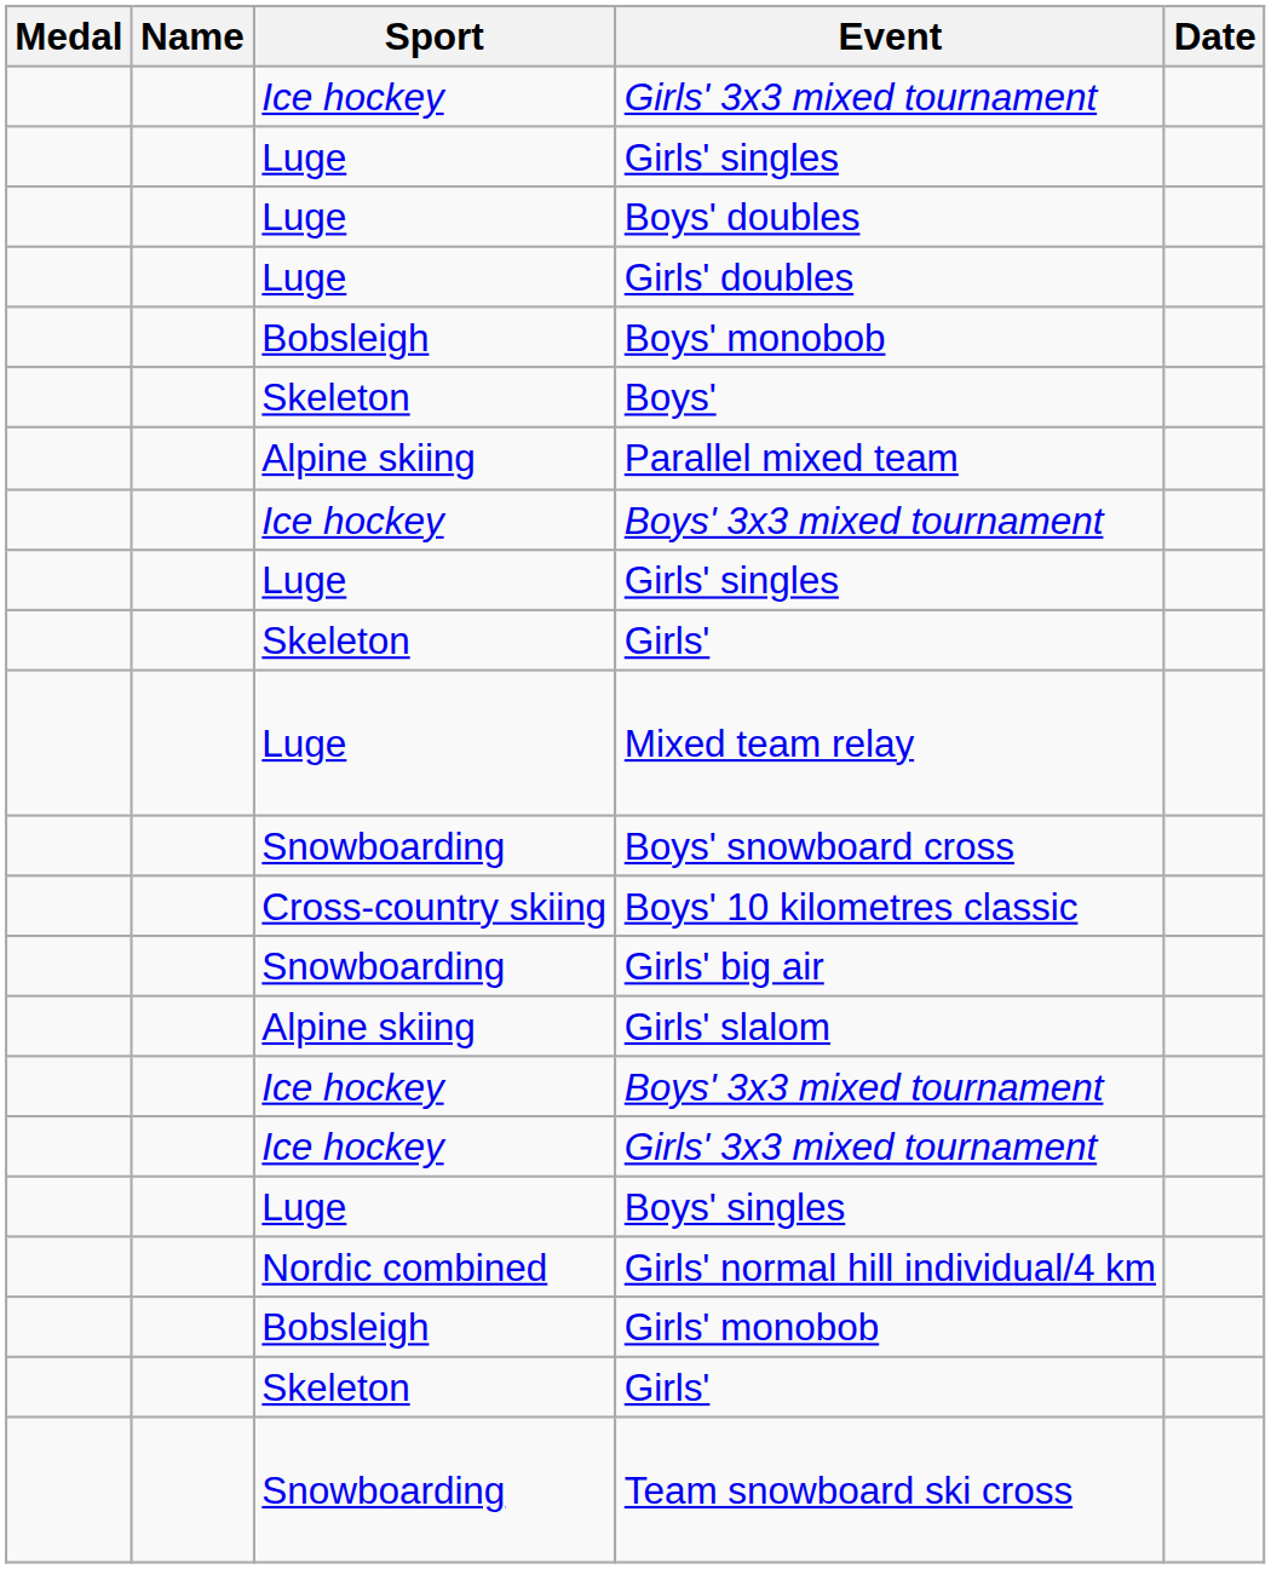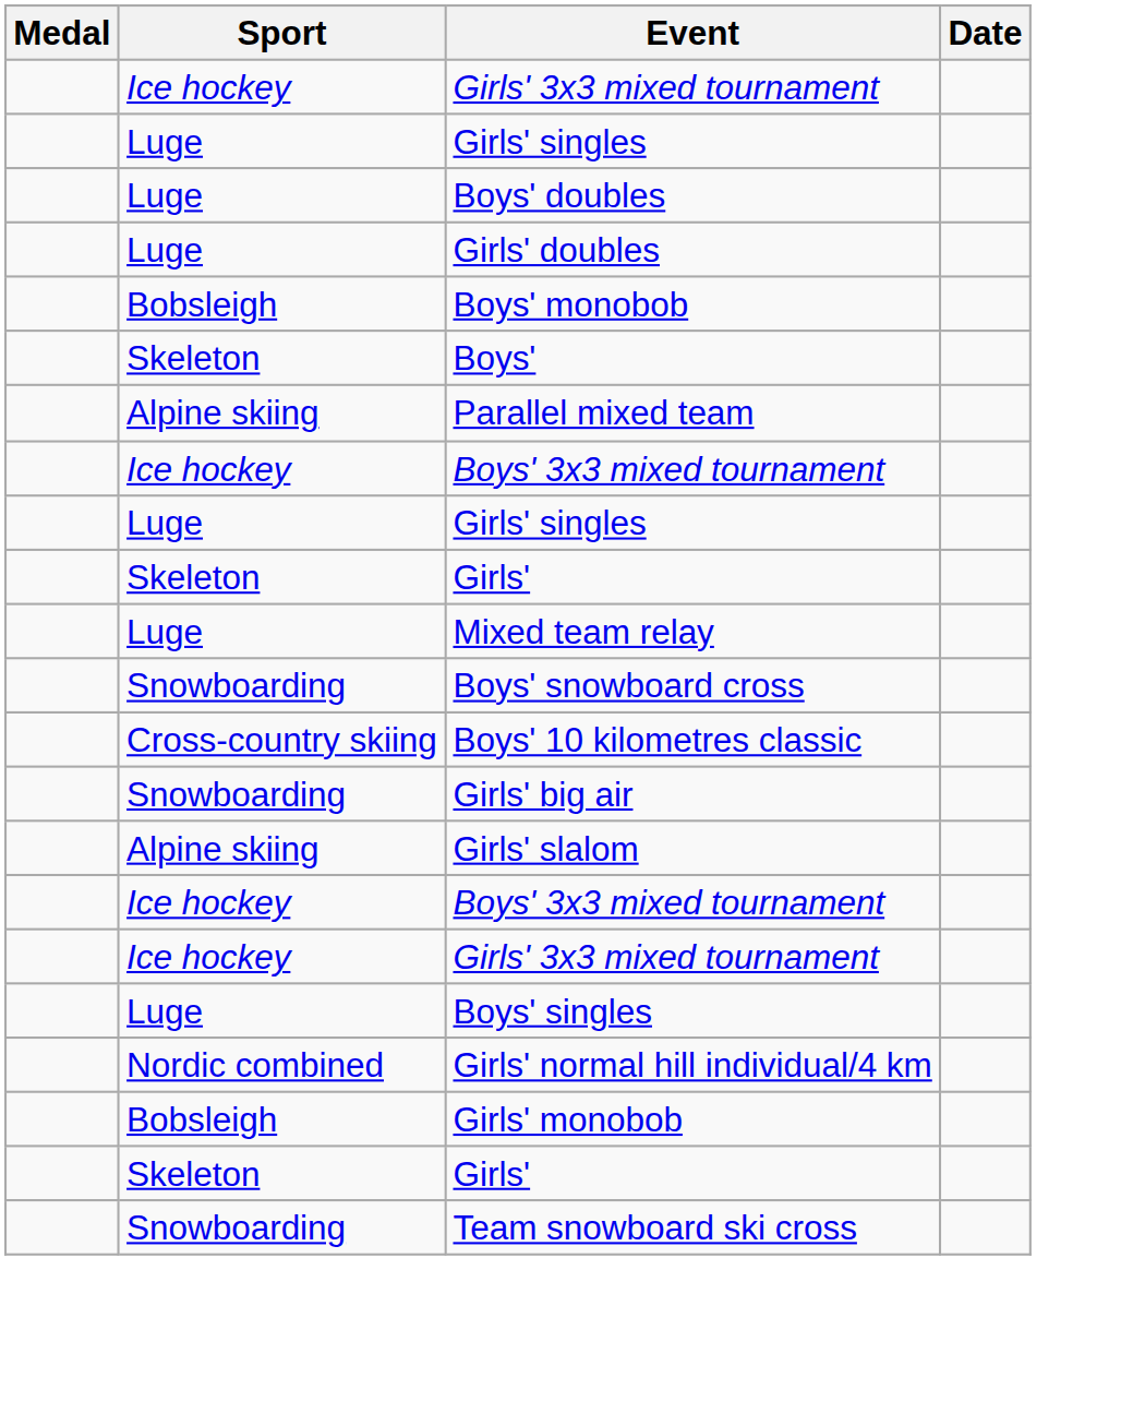 <table class="wikitable sortable" style="font-size:95%;">
 <tr>
 <th>Medal</th>
-<th>Name</th>
 <th>Sport</th>
 <th>Event</th>
 <th>Date</th>
 </tr>
 <tr>
-<td><em></em></td>
 <td><em></em></td>
 <td><em><a href='#'>Ice hockey</a></em></td>
 <td><em><a href='#'>Girls' 3x3 mixed tournament</a></em></td>
 <td><em></em></td>
 </tr>
 <tr>
 <td></td>
+<td><a href='#'>Luge</a></td>
+<td><a href='#'>Girls' singles</a></td>
+<td></td>
+</tr>
+<tr>
+<td></td>
+<td><a href='#'>Luge</a></td>
+<td><a href='#'>Boys' doubles</a></td>
+<td></td>
+</tr>
+<tr>
+<td></td>
+<td><a href='#'>Luge</a></td>
+<td><a href='#'>Girls' doubles</a></td>
+<td></td>
+</tr>
+<tr>
+<td></td>
+<td><a href='#'>Bobsleigh</a></td>
+<td><a href='#'>Boys' monobob</a></td>
+<td></td>
+</tr>
+<tr>
+<td></td>
+<td><a href='#'>Skeleton</a></td>
+<td><a href='#'>Boys'</a></td>
+<td></td>
+</tr>
+<tr>
+<td></td>
+<td><a href='#'>Alpine skiing</a></td>
+<td><a href='#'>Parallel mixed team</a></td>
+<td></td>
+</tr>
+<tr>
+<td><em></em></td>
+<td><em><a href='#'>Ice hockey</a></em></td>
+<td><em><a href='#'>Boys' 3x3 mixed tournament</a></em></td>
+<td><em></em></td>
+</tr>
+<tr>
 <td></td>
 <td><a href='#'>Luge</a></td>
 <td><a href='#'>Girls' singles</a></td>
 <td></td>
 </tr>
 <tr>
 <td></td>
-<td><br></td>
-<td><a href='#'>Luge</a></td>
-<td><a href='#'>Boys' doubles</a></td>
+<td><a href='#'>Skeleton</a></td>
+<td><a href='#'>Girls'</a></td>
 <td></td>
 </tr>
 <tr>
 <td></td>
-<td><br></td>
 <td><a href='#'>Luge</a></td>
-<td><a href='#'>Girls' doubles</a></td>
+<td><a href='#'>Mixed team relay</a></td>
 <td></td>
 </tr>
 <tr>
 <td></td>
-<td></td>
-<td><a href='#'>Bobsleigh</a></td>
-<td><a href='#'>Boys' monobob</a></td>
+<td><a href='#'>Snowboarding</a></td>
+<td><a href='#'>Boys' snowboard cross</a></td>
 <td></td>
 </tr>
 <tr>
 <td></td>
-<td></td>
-<td><a href='#'>Skeleton</a></td>
-<td><a href='#'>Boys'</a></td>
+<td><a href='#'>Cross-country skiing</a></td>
+<td><a href='#'>Boys' 10 kilometres classic</a></td>
 <td></td>
 </tr>
 <tr>
 <td></td>
-<td><br></td>
-<td><a href='#'>Alpine skiing</a></td>
-<td><a href='#'>Parallel mixed team</a></td>
+<td><a href='#'>Snowboarding</a></td>
+<td><a href='#'>Girls' big air</a></td>
 <td></td>
 </tr>
 <tr>
-<td><em></em></td>
+<td></td>
+<td><a href='#'>Alpine skiing</a></td>
+<td><a href='#'>Girls' slalom</a></td>
+<td></td>
+</tr>
+<tr>
 <td><em></em></td>
 <td><em><a href='#'>Ice hockey</a></em></td>
 <td><em><a href='#'>Boys' 3x3 mixed tournament</a></em></td>
 <td><em></em></td>
 </tr>
 <tr>
-<td></td>
+<td><em></em></td>
+<td><em><a href='#'>Ice hockey</a></em></td>
+<td><em><a href='#'>Girls' 3x3 mixed tournament</a></em></td>
+<td><em></em></td>
+</tr>
+<tr>
 <td></td>
 <td><a href='#'>Luge</a></td>
-<td><a href='#'>Girls' singles</a></td>
+<td><a href='#'>Boys' singles</a></td>
 <td></td>
 </tr>
 <tr>
 <td></td>
+<td><a href='#'>Nordic combined</a></td>
+<td><a href='#'>Girls' normal hill individual/4 km</a></td>
+<td></td>
+</tr>
+<tr>
+<td></td>
+<td><a href='#'>Bobsleigh</a></td>
+<td><a href='#'>Girls' monobob</a></td>
+<td></td>
+</tr>
+<tr>
 <td></td>
 <td><a href='#'>Skeleton</a></td>
 <td><a href='#'>Girls'</a></td>
 <td></td>
 </tr>
 <tr>
 <td></td>
-<td><br><br><br></td>
-<td><a href='#'>Luge</a></td>
-<td><a href='#'>Mixed team relay</a></td>
-<td></td>
-</tr>
-<tr>
-<td></td>
-<td></td>
-<td><a href='#'>Snowboarding</a></td>
-<td><a href='#'>Boys' snowboard cross</a></td>
-<td></td>
-</tr>
-<tr>
-<td></td>
-<td></td>
-<td><a href='#'>Cross-country skiing</a></td>
-<td><a href='#'>Boys' 10 kilometres classic</a></td>
-<td></td>
-</tr>
-<tr>
-<td></td>
-<td></td>
-<td><a href='#'>Snowboarding</a></td>
-<td><a href='#'>Girls' big air</a></td>
-<td></td>
-</tr>
-<tr>
-<td></td>
-<td></td>
-<td><a href='#'>Alpine skiing</a></td>
-<td><a href='#'>Girls' slalom</a></td>
-<td></td>
-</tr>
-<tr>
-<td><em></em></td>
-<td><em></em></td>
-<td><em><a href='#'>Ice hockey</a></em></td>
-<td><em><a href='#'>Boys' 3x3 mixed tournament</a></em></td>
-<td><em></em></td>
-</tr>
-<tr>
-<td><em></em></td>
-<td><em></em></td>
-<td><em><a href='#'>Ice hockey</a></em></td>
-<td><em><a href='#'>Girls' 3x3 mixed tournament</a></em></td>
-<td><em></em></td>
-</tr>
-<tr>
-<td></td>
-<td></td>
-<td><a href='#'>Luge</a></td>
-<td><a href='#'>Boys' singles</a></td>
-<td></td>
-</tr>
-<tr>
-<td></td>
-<td></td>
-<td><a href='#'>Nordic combined</a></td>
-<td><a href='#'>Girls' normal hill individual/4 km</a></td>
-<td></td>
-</tr>
-<tr>
-<td></td>
-<td></td>
-<td><a href='#'>Bobsleigh</a></td>
-<td><a href='#'>Girls' monobob</a></td>
-<td></td>
-</tr>
-<tr>
-<td></td>
-<td></td>
-<td><a href='#'>Skeleton</a></td>
-<td><a href='#'>Girls'</a></td>
-<td></td>
-</tr>
-<tr>
-<td></td>
-<td><br><br><br></td>
 <td><a href='#'>Snowboarding</a></td>
 <td><a href='#'>Team snowboard ski cross</a></td>
 <td></td>
 </tr>
 </table>
